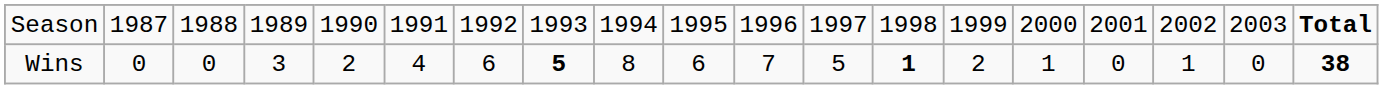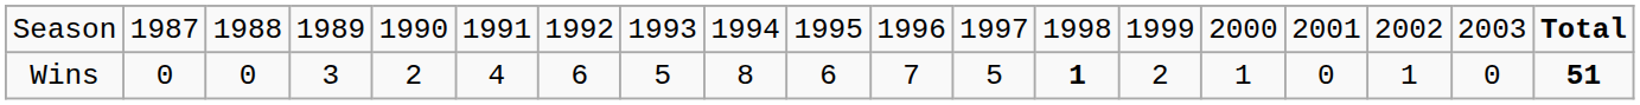 <table class="wikitable sortable">
 <tr>
 <td>Season</td>
 <td>1987</td>
 <td>1988</td>
 <td>1989</td>
 <td>1990</td>
 <td>1991</td>
 <td>1992</td>
 <td>1993</td>
 <td>1994</td>
 <td>1995</td>
 <td>1996</td>
 <td>1997</td>
 <td>1998</td>
 <td>1999</td>
 <td>2000</td>
 <td>2001</td>
 <td>2002</td>
 <td>2003</td>
 <td><strong>Total</strong></td>
 </tr>
 <tr align=center>
 <td>Wins</td>
 <td>0</td>
 <td>0</td>
 <td>3</td>
 <td>2</td>
 <td>4</td>
 <td>6</td>
-<td><strong>5</strong></td>
+<td>5</td>
 <td>8</td>
 <td>6</td>
 <td>7</td>
 <td>5</td>
 <td><strong>1</strong></td>
 <td>2</td>
 <td>1</td>
 <td>0</td>
 <td>1</td>
 <td>0</td>
-<td><strong>38</strong></td>
+<td><strong>51</strong></td>
 </tr>
 </table>
